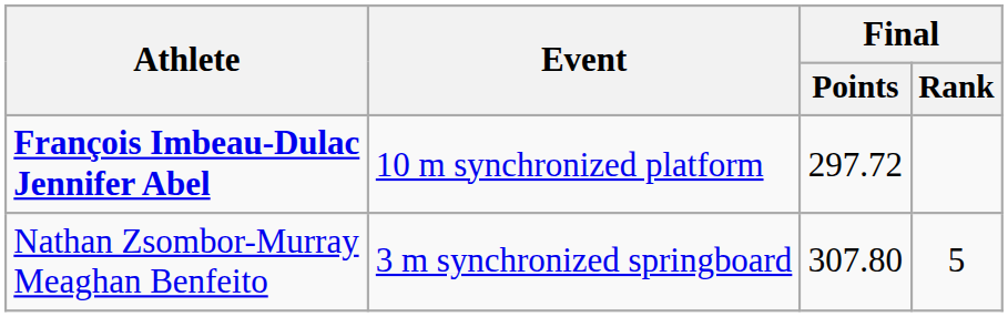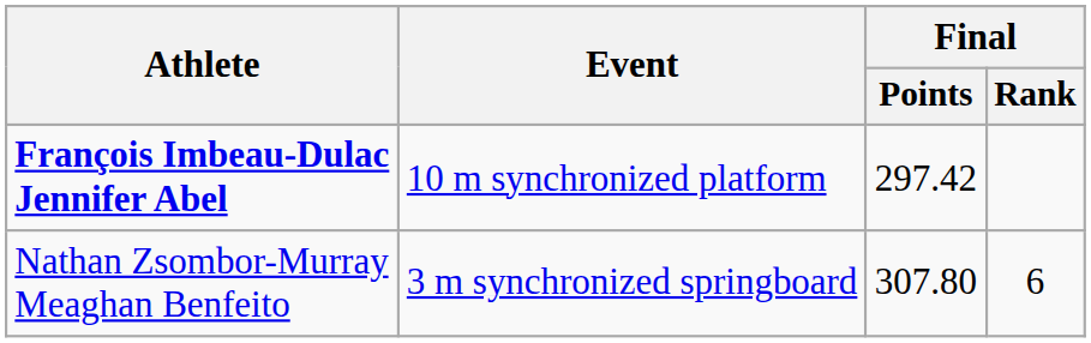 <table class="wikitable" style="font-size:90%;">
 <tr>
 <th rowspan=2>Athlete</th>
 <th rowspan=2>Event</th>
 <th colspan=2>Final</th>
 </tr>
 <tr style="font-size:95%">
 <th>Points</th>
 <th>Rank</th>
 </tr>
 <tr align=center>
 <td align=left><strong><a href='#'>François Imbeau-Dulac</a><br><a href='#'>Jennifer Abel</a></strong></td>
 <td align=left><a href='#'>10 m synchronized platform</a></td>
-<td>297.72</td>
+<td>297.42</td>
 <td></td>
 </tr>
 <tr align=center>
 <td align=left><a href='#'>Nathan Zsombor-Murray</a><br><a href='#'>Meaghan Benfeito</a></td>
 <td align=left><a href='#'>3 m synchronized springboard</a></td>
 <td>307.80</td>
-<td>5</td>
+<td>6</td>
 </tr>
 </table>
